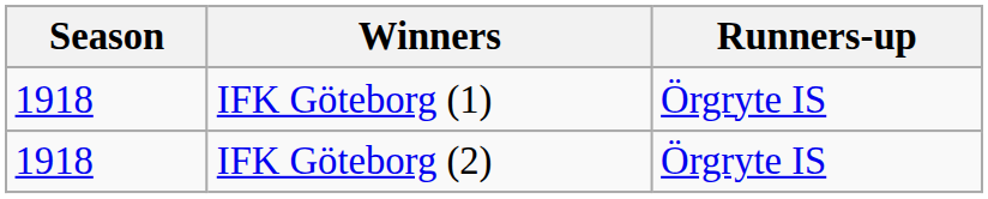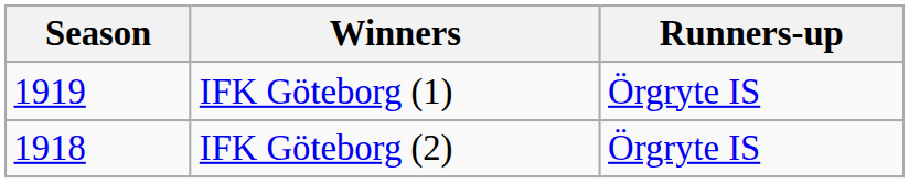 <table class="wikitable" style="width:400px;">
 <tr>
 <th>Season</th>
 <th>Winners</th>
 <th>Runners-up</th>
 </tr>
 <tr>
-<td><a href='#'>1918</a></td>
+<td><a href='#'>1919</a></td>
 <td><a href='#'>IFK Göteborg</a> (1)</td>
 <td><a href='#'>Örgryte IS</a></td>
 </tr>
 <tr>
 <td><a href='#'>1918</a></td>
 <td><a href='#'>IFK Göteborg</a> (2)</td>
 <td><a href='#'>Örgryte IS</a></td>
 </tr>
 </table>
